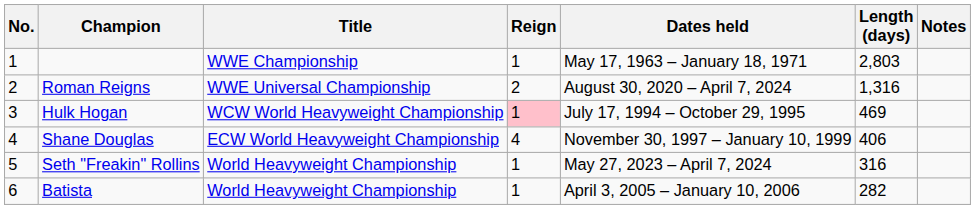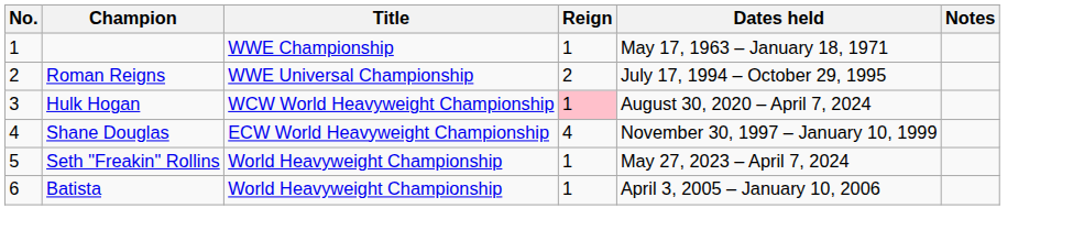 <table class="wikitable">
 <tr>
 <th>No.</th>
 <th>Champion</th>
 <th>Title</th>
 <th>Reign</th>
 <th>Dates held</th>
-<th>Length<br>(days)</th>
 <th>Notes</th>
 </tr>
 <tr>
 <td>1</td>
 <td></td>
 <td><a href='#'>WWE Championship</a></td>
 <td>1</td>
 <td>May 17, 1963 – January 18, 1971</td>
-<td>2,803</td>
 <td></td>
 </tr>
 <tr>
 <td>2</td>
 <td><a href='#'>Roman Reigns</a></td>
 <td><a href='#'>WWE Universal Championship</a></td>
 <td>2</td>
-<td>August 30, 2020 – April 7, 2024</td>
-<td>1,316</td>
+<td>July 17, 1994 – October 29, 1995</td>
 <td></td>
 </tr>
 <tr>
 <td>3</td>
 <td><a href='#'>Hulk Hogan</a></td>
 <td><a href='#'>WCW World Heavyweight Championship</a></td>
 <td style="background: pink;">1</td>
-<td>July 17, 1994 – October 29, 1995</td>
-<td>469</td>
+<td>August 30, 2020 – April 7, 2024</td>
 <td></td>
 </tr>
 <tr>
 <td>4</td>
 <td><a href='#'>Shane Douglas</a></td>
 <td><a href='#'>ECW World Heavyweight Championship</a></td>
 <td>4</td>
 <td>November 30, 1997 – January 10, 1999</td>
-<td>406</td>
 <td></td>
 </tr>
 <tr>
 <td>5</td>
 <td><a href='#'>Seth "Freakin" Rollins</a></td>
 <td><a href='#'>World Heavyweight Championship</a><br></td>
 <td>1</td>
 <td>May 27, 2023 – April 7, 2024</td>
-<td>316</td>
 <td></td>
 </tr>
 <tr>
 <td>6</td>
 <td><a href='#'>Batista</a></td>
 <td><a href='#'>World Heavyweight Championship</a><br></td>
 <td>1</td>
 <td>April 3, 2005 – January 10, 2006</td>
-<td>282</td>
 <td></td>
 </tr>
 </table>
